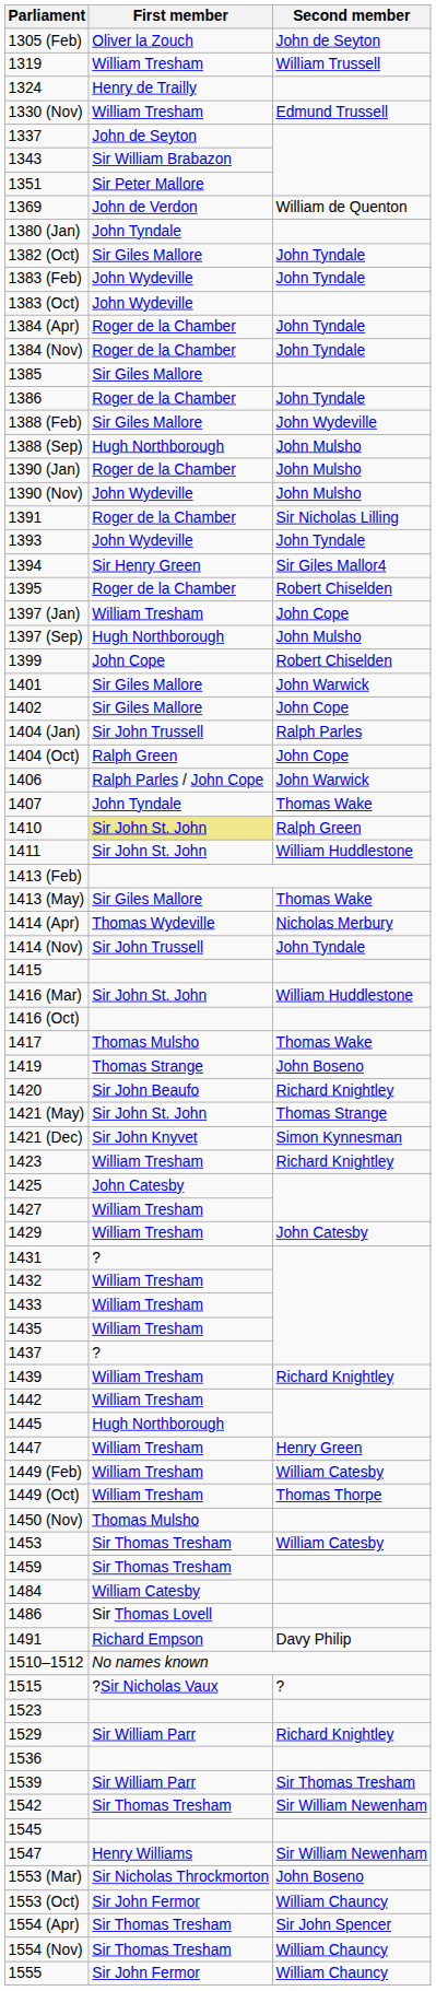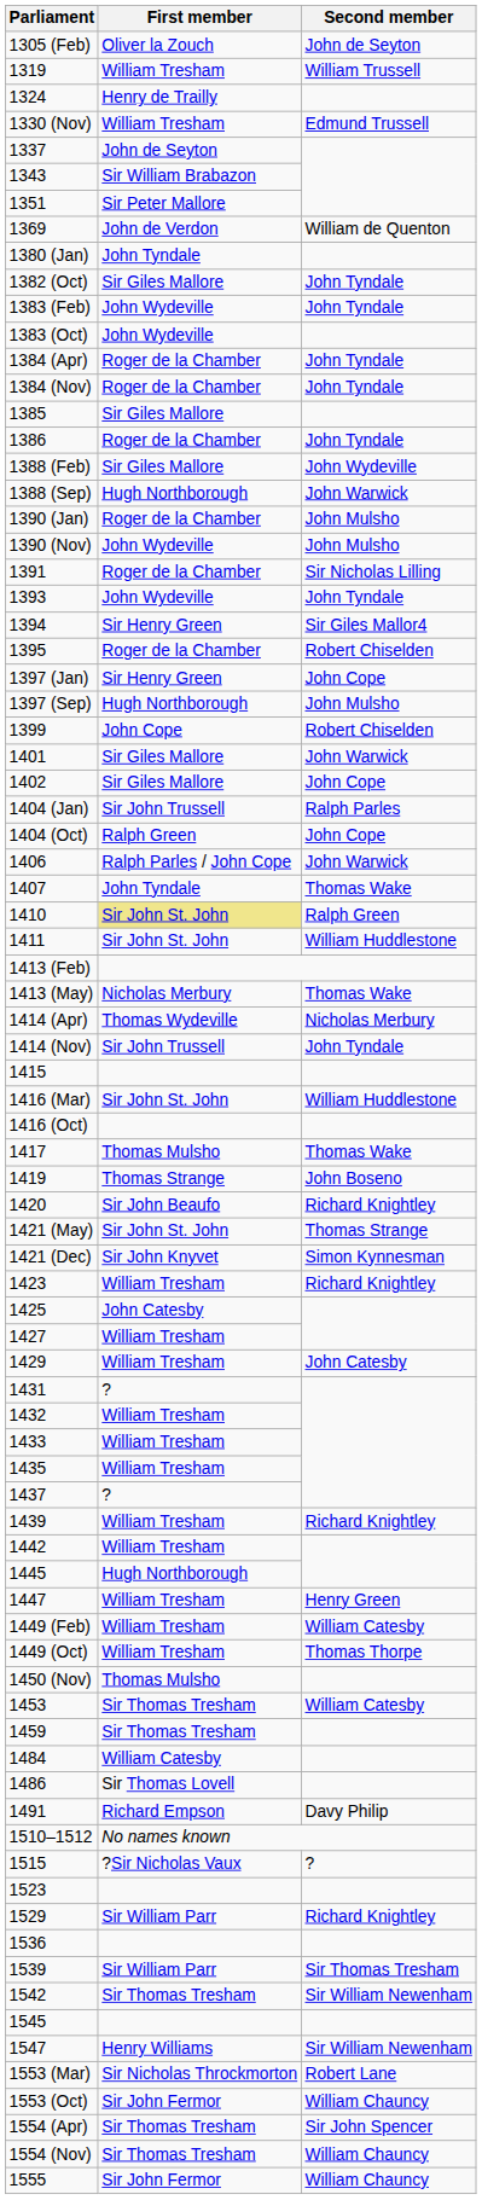 <table class="wikitable">
 <tr>
 <th>Parliament</th>
 <th>First member</th>
 <th>Second member</th>
 </tr>
 <tr>
 <td>1305 (Feb)</td>
 <td><a href='#'>Oliver la Zouch</a></td>
 <td><a href='#'>John de Seyton</a></td>
 </tr>
 <tr>
 <td>1319</td>
 <td><a href='#'>William Tresham</a></td>
 <td><a href='#'>William Trussell</a></td>
 </tr>
 <tr>
 <td>1324</td>
 <td><a href='#'>Henry de Trailly</a></td>
 </tr>
 <tr>
 <td>1330 (Nov)</td>
 <td><a href='#'>William Tresham</a></td>
 <td><a href='#'>Edmund Trussell</a></td>
 </tr>
 <tr>
 <td>1337</td>
 <td><a href='#'>John de Seyton</a></td>
 </tr>
 <tr>
 <td>1343</td>
 <td><a href='#'>Sir William Brabazon</a></td>
 </tr>
 <tr>
 <td>1351</td>
 <td><a href='#'>Sir Peter Mallore</a></td>
 </tr>
 <tr>
 <td>1369</td>
 <td><a href='#'>John de Verdon</a></td>
 <td>William de Quenton</td>
 </tr>
 <tr>
 <td>1380 (Jan)</td>
 <td><a href='#'>John Tyndale</a></td>
 </tr>
 <tr>
 <td>1382 (Oct)</td>
 <td><a href='#'>Sir Giles Mallore</a></td>
 <td><a href='#'>John Tyndale</a></td>
 </tr>
 <tr>
 <td>1383 (Feb)</td>
 <td><a href='#'>John Wydeville</a></td>
 <td><a href='#'>John Tyndale</a></td>
 </tr>
 <tr>
 <td>1383 (Oct)</td>
 <td><a href='#'>John Wydeville</a></td>
 </tr>
 <tr>
 <td>1384 (Apr)</td>
 <td><a href='#'>Roger de la Chamber</a></td>
 <td><a href='#'>John Tyndale</a></td>
 </tr>
 <tr>
 <td>1384 (Nov)</td>
 <td><a href='#'>Roger de la Chamber</a></td>
 <td><a href='#'>John Tyndale</a></td>
 </tr>
 <tr>
 <td>1385</td>
 <td><a href='#'>Sir Giles Mallore</a></td>
 </tr>
 <tr>
 <td>1386</td>
 <td><a href='#'>Roger de la Chamber</a></td>
 <td><a href='#'>John Tyndale</a></td>
 </tr>
 <tr>
 <td>1388 (Feb)</td>
 <td><a href='#'>Sir Giles Mallore</a></td>
 <td><a href='#'>John Wydeville</a></td>
 </tr>
 <tr>
 <td>1388 (Sep)</td>
 <td><a href='#'>Hugh Northborough</a></td>
-<td><a href='#'>John Mulsho</a></td>
+<td><a href='#'>John Warwick</a></td>
 </tr>
 <tr>
 <td>1390 (Jan)</td>
 <td><a href='#'>Roger de la Chamber</a></td>
 <td><a href='#'>John Mulsho</a></td>
 </tr>
 <tr>
 <td>1390 (Nov)</td>
 <td><a href='#'>John Wydeville</a></td>
 <td><a href='#'>John Mulsho</a></td>
 </tr>
 <tr>
 <td>1391</td>
 <td><a href='#'>Roger de la Chamber</a></td>
 <td><a href='#'>Sir Nicholas Lilling</a></td>
 </tr>
 <tr>
 <td>1393</td>
 <td><a href='#'>John Wydeville</a></td>
 <td><a href='#'>John Tyndale</a></td>
 </tr>
 <tr>
 <td>1394</td>
 <td><a href='#'>Sir Henry Green</a></td>
 <td><a href='#'>Sir Giles Mallor4</a></td>
 </tr>
 <tr>
 <td>1395</td>
 <td><a href='#'>Roger de la Chamber</a></td>
 <td><a href='#'>Robert Chiselden</a></td>
 </tr>
 <tr>
 <td>1397 (Jan)</td>
-<td><a href='#'>William Tresham</a></td>
+<td><a href='#'>Sir Henry Green</a></td>
 <td><a href='#'>John Cope</a></td>
 </tr>
 <tr>
 <td>1397 (Sep)</td>
 <td><a href='#'>Hugh Northborough</a></td>
 <td><a href='#'>John Mulsho</a></td>
 </tr>
 <tr>
 <td>1399</td>
 <td><a href='#'>John Cope</a></td>
 <td><a href='#'>Robert Chiselden</a></td>
 </tr>
 <tr>
 <td>1401</td>
 <td><a href='#'>Sir Giles Mallore</a></td>
 <td><a href='#'>John Warwick</a></td>
 </tr>
 <tr>
 <td>1402</td>
 <td><a href='#'>Sir Giles Mallore</a></td>
 <td><a href='#'>John Cope</a></td>
 </tr>
 <tr>
 <td>1404 (Jan)</td>
 <td><a href='#'>Sir John Trussell</a></td>
 <td><a href='#'>Ralph Parles</a></td>
 </tr>
 <tr>
 <td>1404 (Oct)</td>
 <td><a href='#'>Ralph Green</a></td>
 <td><a href='#'>John Cope</a></td>
 </tr>
 <tr>
 <td>1406</td>
 <td><a href='#'>Ralph Parles</a> / <a href='#'>John Cope</a></td>
 <td><a href='#'>John Warwick</a></td>
 </tr>
 <tr>
 <td>1407</td>
 <td><a href='#'>John Tyndale</a></td>
 <td><a href='#'>Thomas Wake</a></td>
 </tr>
 <tr>
 <td>1410</td>
 <td style="background: khaki;"><a href='#'>Sir John St. John</a></td>
 <td><a href='#'>Ralph Green</a></td>
 </tr>
 <tr>
 <td>1411</td>
 <td><a href='#'>Sir John St. John</a></td>
 <td><a href='#'>William Huddlestone</a>  </td>
 </tr>
 <tr>
 <td>1413 (Feb)</td>
 </tr>
 <tr>
 <td>1413 (May)</td>
-<td><a href='#'>Sir Giles Mallore</a></td>
+<td><a href='#'>Nicholas Merbury</a></td>
 <td><a href='#'>Thomas Wake</a></td>
 </tr>
 <tr>
 <td>1414 (Apr)</td>
 <td><a href='#'>Thomas Wydeville</a></td>
 <td><a href='#'>Nicholas Merbury</a></td>
 </tr>
 <tr>
 <td>1414 (Nov)</td>
 <td><a href='#'>Sir John Trussell</a></td>
 <td><a href='#'>John Tyndale</a></td>
 </tr>
 <tr>
 <td>1415</td>
 <td></td>
 </tr>
 <tr>
 <td>1416 (Mar)</td>
 <td><a href='#'>Sir John St. John</a></td>
 <td><a href='#'>William Huddlestone</a></td>
 </tr>
 <tr>
 <td>1416 (Oct)</td>
 <td></td>
 </tr>
 <tr>
 <td>1417</td>
 <td><a href='#'>Thomas Mulsho</a></td>
 <td><a href='#'>Thomas Wake</a></td>
 </tr>
 <tr>
 <td>1419</td>
 <td><a href='#'>Thomas Strange</a></td>
 <td><a href='#'>John Boseno</a></td>
 </tr>
 <tr>
 <td>1420</td>
 <td><a href='#'>Sir John Beaufo</a></td>
 <td><a href='#'>Richard Knightley</a></td>
 </tr>
 <tr>
 <td>1421 (May)</td>
 <td><a href='#'>Sir John St. John</a></td>
 <td><a href='#'>Thomas Strange</a>  </td>
 </tr>
 <tr>
 <td>1421 (Dec)</td>
 <td><a href='#'>Sir John Knyvet</a></td>
 <td><a href='#'>Simon Kynnesman</a></td>
 </tr>
 <tr>
 <td>1423</td>
 <td><a href='#'>William Tresham</a></td>
 <td><a href='#'>Richard Knightley</a></td>
 </tr>
 <tr>
 <td>1425</td>
 <td><a href='#'>John Catesby</a></td>
 </tr>
 <tr>
 <td>1427</td>
 <td><a href='#'>William Tresham</a></td>
 </tr>
 <tr>
 <td>1429</td>
 <td><a href='#'>William Tresham</a></td>
 <td><a href='#'>John Catesby</a></td>
 </tr>
 <tr>
 <td>1431</td>
 <td>?</td>
 </tr>
 <tr>
 <td>1432</td>
 <td><a href='#'>William Tresham</a></td>
 </tr>
 <tr>
 <td>1433</td>
 <td><a href='#'>William Tresham</a></td>
 </tr>
 <tr>
 <td>1435</td>
 <td><a href='#'>William Tresham</a></td>
 </tr>
 <tr>
 <td>1437</td>
 <td>?</td>
 </tr>
 <tr>
 <td>1439</td>
 <td><a href='#'>William Tresham</a></td>
 <td><a href='#'>Richard Knightley</a></td>
 </tr>
 <tr>
 <td>1442</td>
 <td><a href='#'>William Tresham</a></td>
 </tr>
 <tr>
 <td>1445</td>
 <td><a href='#'>Hugh Northborough</a></td>
 </tr>
 <tr>
 <td>1447</td>
 <td><a href='#'>William Tresham</a></td>
 <td><a href='#'>Henry Green</a></td>
 </tr>
 <tr>
 <td>1449 (Feb)</td>
 <td><a href='#'>William Tresham</a></td>
 <td><a href='#'>William Catesby</a></td>
 </tr>
 <tr>
 <td>1449 (Oct)</td>
 <td><a href='#'>William Tresham</a></td>
 <td><a href='#'>Thomas Thorpe</a></td>
 </tr>
 <tr>
 <td>1450 (Nov)</td>
 <td><a href='#'>Thomas Mulsho</a></td>
 <td></td>
 </tr>
 <tr>
 <td>1453</td>
 <td><a href='#'>Sir Thomas Tresham</a></td>
 <td><a href='#'>William Catesby</a></td>
 </tr>
 <tr>
 <td>1459</td>
 <td><a href='#'>Sir Thomas Tresham</a></td>
 <td></td>
 </tr>
 <tr>
 <td>1484</td>
 <td><a href='#'>William Catesby</a></td>
 <td></td>
 </tr>
 <tr>
 <td>1486</td>
 <td>Sir <a href='#'>Thomas Lovell</a></td>
 <td></td>
 </tr>
 <tr>
 <td>1491</td>
 <td><a href='#'>Richard Empson</a></td>
 <td>Davy Philip</td>
 </tr>
 <tr>
 <td>1510–1512</td>
 <td colspan = "2"><em>No names known</em></td>
 </tr>
 <tr>
 <td>1515</td>
 <td>?<a href='#'>Sir Nicholas Vaux</a></td>
 <td>? </td>
 </tr>
 <tr>
 <td>1523</td>
 <td></td>
 </tr>
 <tr>
 <td>1529</td>
 <td><a href='#'>Sir William Parr</a></td>
 <td><a href='#'>Richard Knightley</a></td>
 </tr>
 <tr>
 <td>1536</td>
 <td></td>
 </tr>
 <tr>
 <td>1539</td>
 <td><a href='#'>Sir William Parr</a></td>
 <td><a href='#'>Sir Thomas Tresham</a></td>
 </tr>
 <tr>
 <td>1542</td>
 <td><a href='#'>Sir Thomas Tresham</a></td>
 <td><a href='#'>Sir William Newenham</a></td>
 </tr>
 <tr>
 <td>1545</td>
 <td></td>
 </tr>
 <tr>
 <td>1547</td>
 <td><a href='#'>Henry Williams</a></td>
 <td><a href='#'>Sir William Newenham</a></td>
 </tr>
 <tr>
 <td>1553 (Mar)</td>
 <td><a href='#'>Sir Nicholas Throckmorton</a></td>
-<td><a href='#'>John Boseno</a></td>
+<td><a href='#'>Robert Lane</a></td>
 </tr>
 <tr>
 <td>1553 (Oct)</td>
 <td><a href='#'>Sir John Fermor</a></td>
 <td><a href='#'>William Chauncy</a></td>
 </tr>
 <tr>
 <td>1554 (Apr)</td>
 <td><a href='#'>Sir Thomas Tresham</a></td>
 <td><a href='#'>Sir John Spencer</a></td>
 </tr>
 <tr>
 <td>1554 (Nov)</td>
 <td><a href='#'>Sir Thomas Tresham</a></td>
 <td><a href='#'>William Chauncy</a></td>
 </tr>
 <tr>
 <td>1555</td>
 <td><a href='#'>Sir John Fermor</a></td>
 <td><a href='#'>William Chauncy</a></td>
 </tr>
 </table>
